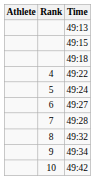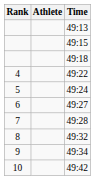 <table class="wikitable" style="font-size:95%; text-align:center;">
 <tr>
+<th>Rank</th>
 <th>Athlete</th>
-<th>Rank</th>
 <th>Time</th>
 </tr>
 <tr>
+<td></td>
 <td align="left"></td>
-<td></td>
 <td align="center">49:13</td>
 </tr>
 <tr>
+<td></td>
 <td align="left"></td>
-<td></td>
 <td align="center">49:15</td>
 </tr>
 <tr>
+<td></td>
 <td align="left"></td>
-<td></td>
 <td align="center">49:18</td>
 </tr>
 <tr>
+<td>4</td>
 <td align="left"></td>
-<td>4</td>
 <td align="center">49:22</td>
 </tr>
 <tr>
+<td>5</td>
 <td align="left"></td>
-<td>5</td>
 <td align="center">49:24</td>
 </tr>
 <tr>
+<td>6</td>
 <td align="left"></td>
-<td>6</td>
 <td align="center">49:27</td>
 </tr>
 <tr>
+<td>7</td>
 <td align="left"></td>
-<td>7</td>
 <td align="center">49:28</td>
 </tr>
 <tr>
+<td>8</td>
 <td align="left"></td>
-<td>8</td>
 <td align="center">49:32</td>
 </tr>
 <tr>
+<td>9</td>
 <td align="left"></td>
-<td>9</td>
 <td align="center">49:34</td>
 </tr>
 <tr>
+<td>10</td>
 <td align="left"></td>
-<td>10</td>
 <td align="center">49:42</td>
 </tr>
 </table>
